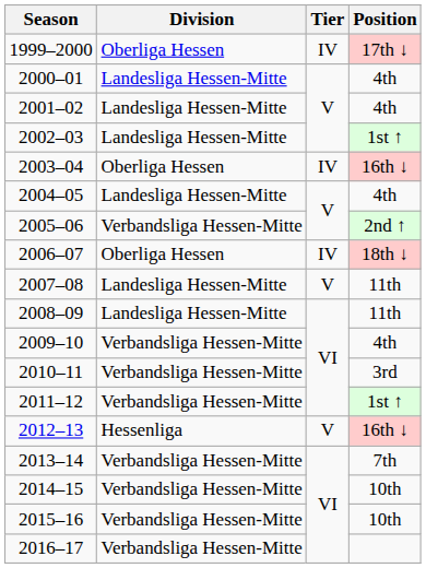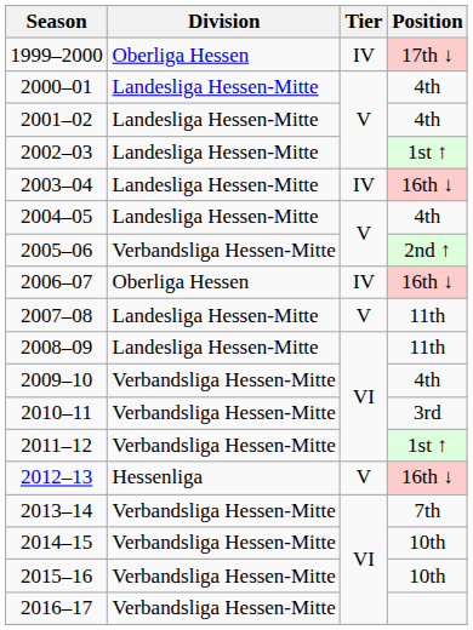 <table class="wikitable">
 <tr>
 <th>Season</th>
 <th>Division</th>
 <th>Tier</th>
 <th>Position</th>
 </tr>
 <tr align="center">
 <td>1999–2000</td>
 <td align="left"><a href='#'>Oberliga Hessen</a></td>
 <td>IV</td>
 <td style="background:#ffcccc">17th ↓</td>
 </tr>
 <tr align="center">
 <td>2000–01</td>
 <td align="left"><a href='#'>Landesliga Hessen-Mitte</a></td>
 <td rowspan=3>V</td>
 <td>4th</td>
 </tr>
 <tr align="center">
 <td>2001–02</td>
 <td align="left">Landesliga Hessen-Mitte</td>
 <td>4th</td>
 </tr>
 <tr align="center">
 <td>2002–03</td>
 <td align="left">Landesliga Hessen-Mitte</td>
 <td style="background:#ddffdd">1st ↑</td>
 </tr>
 <tr align="center">
 <td>2003–04</td>
-<td align="left">Oberliga Hessen</td>
+<td align="left">Landesliga Hessen-Mitte</td>
 <td>IV</td>
 <td style="background:#ffcccc">16th ↓</td>
 </tr>
 <tr align="center">
 <td>2004–05</td>
 <td align="left">Landesliga Hessen-Mitte</td>
 <td rowspan=2>V</td>
 <td>4th</td>
 </tr>
 <tr align="center">
 <td>2005–06</td>
 <td align="left">Verbandsliga Hessen-Mitte</td>
 <td style="background:#ddffdd">2nd ↑</td>
 </tr>
 <tr align="center">
 <td>2006–07</td>
 <td align="left">Oberliga Hessen</td>
 <td>IV</td>
-<td style="background:#ffcccc">18th ↓</td>
+<td style="background:#ffcccc">16th ↓</td>
 </tr>
 <tr align="center">
 <td>2007–08</td>
 <td align="left">Landesliga Hessen-Mitte</td>
 <td>V</td>
 <td>11th</td>
 </tr>
 <tr align="center">
 <td>2008–09</td>
 <td align="left">Landesliga Hessen-Mitte</td>
 <td rowspan=4>VI</td>
 <td>11th</td>
 </tr>
 <tr align="center">
 <td>2009–10</td>
 <td align="left">Verbandsliga Hessen-Mitte</td>
 <td>4th</td>
 </tr>
 <tr align="center">
 <td>2010–11</td>
 <td align="left">Verbandsliga Hessen-Mitte</td>
 <td>3rd</td>
 </tr>
 <tr align="center">
 <td>2011–12</td>
 <td align="left">Verbandsliga Hessen-Mitte</td>
 <td style="background:#ddffdd">1st ↑</td>
 </tr>
 <tr align="center">
 <td><a href='#'>2012–13</a></td>
 <td align="left">Hessenliga</td>
 <td>V</td>
 <td style="background:#ffcccc">16th ↓</td>
 </tr>
 <tr align="center">
 <td>2013–14</td>
 <td align="left">Verbandsliga Hessen-Mitte</td>
 <td rowspan=4>VI</td>
 <td>7th</td>
 </tr>
 <tr align="center">
 <td>2014–15</td>
 <td align="left">Verbandsliga Hessen-Mitte</td>
 <td>10th</td>
 </tr>
 <tr align="center">
 <td>2015–16</td>
 <td align="left">Verbandsliga Hessen-Mitte</td>
 <td>10th</td>
 </tr>
 <tr align="center">
 <td>2016–17</td>
 <td align="left">Verbandsliga Hessen-Mitte</td>
 <td></td>
 </tr>
 </table>
